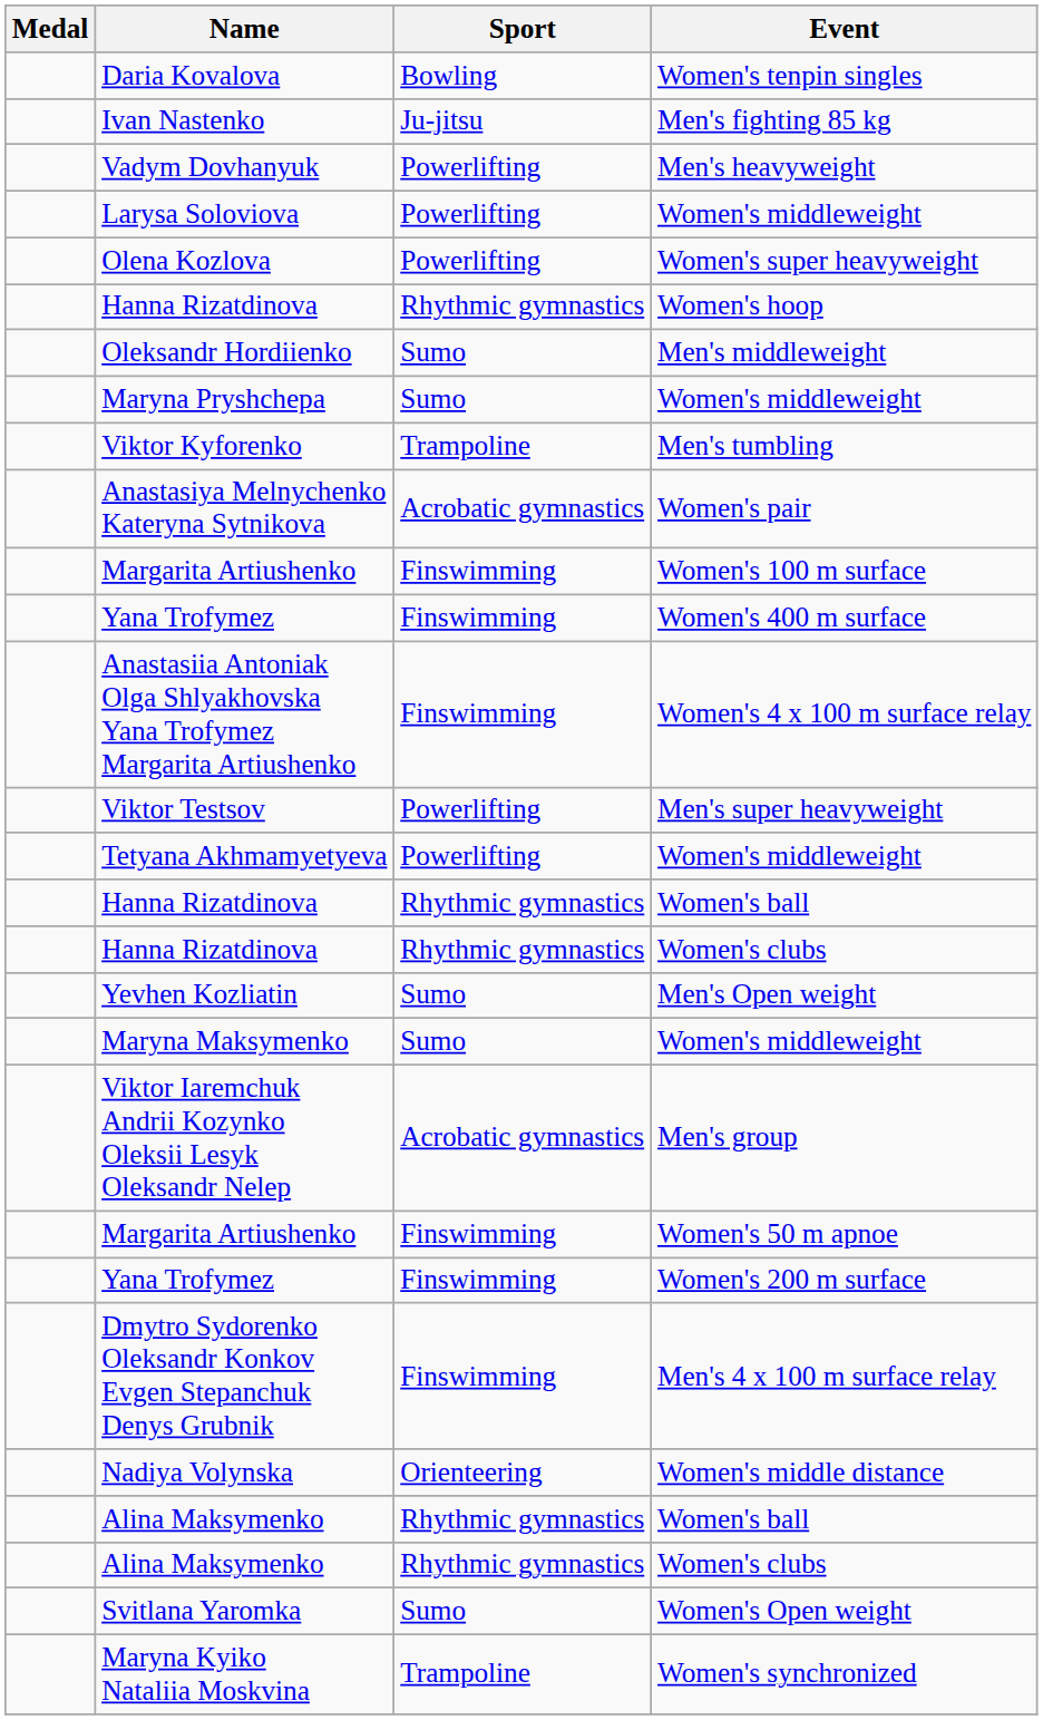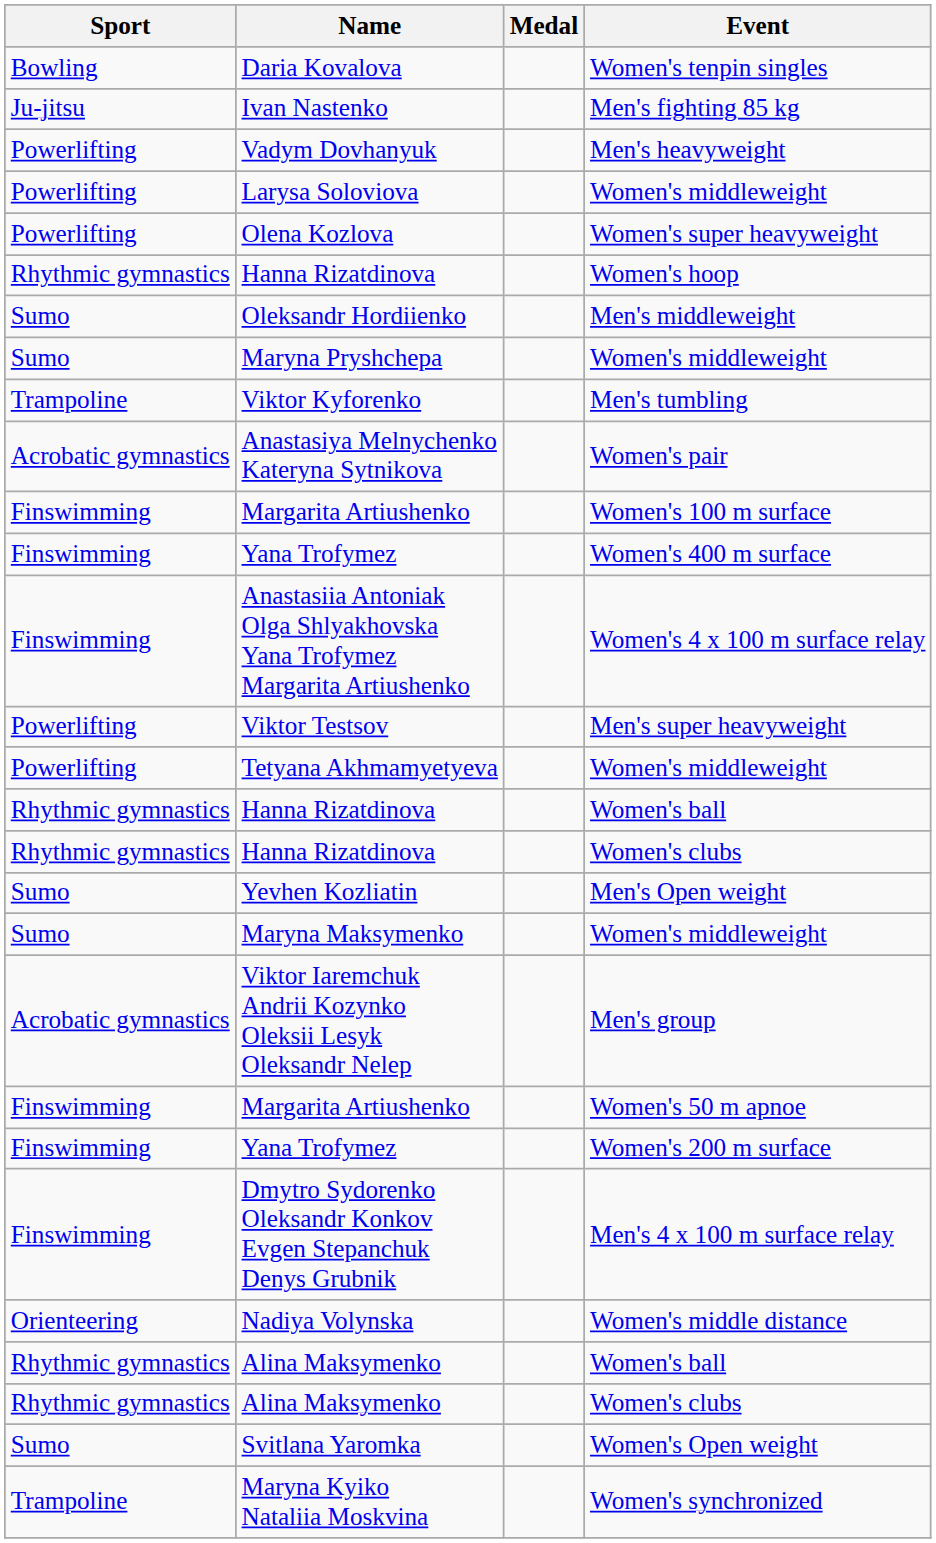 <table class="wikitable sortable" style="font-size:90%">
 <tr>
+<th>Sport</th>
+<th>Name</th>
 <th>Medal</th>
-<th>Name</th>
-<th>Sport</th>
 <th>Event</th>
 </tr>
 <tr>
+<td><a href='#'>Bowling</a></td>
+<td><a href='#'>Daria Kovalova</a></td>
 <td></td>
-<td><a href='#'>Daria Kovalova</a></td>
-<td><a href='#'>Bowling</a></td>
 <td><a href='#'>Women's tenpin singles</a></td>
 </tr>
 <tr>
+<td><a href='#'>Ju-jitsu</a></td>
+<td><a href='#'>Ivan Nastenko</a></td>
 <td></td>
-<td><a href='#'>Ivan Nastenko</a></td>
-<td><a href='#'>Ju-jitsu</a></td>
 <td><a href='#'>Men's fighting 85 kg</a></td>
 </tr>
 <tr>
+<td><a href='#'>Powerlifting</a></td>
+<td><a href='#'>Vadym Dovhanyuk</a></td>
 <td></td>
-<td><a href='#'>Vadym Dovhanyuk</a></td>
-<td><a href='#'>Powerlifting</a></td>
 <td><a href='#'>Men's heavyweight</a></td>
 </tr>
 <tr>
+<td><a href='#'>Powerlifting</a></td>
+<td><a href='#'>Larysa Soloviova</a></td>
 <td></td>
-<td><a href='#'>Larysa Soloviova</a></td>
-<td><a href='#'>Powerlifting</a></td>
 <td><a href='#'>Women's middleweight</a></td>
 </tr>
 <tr>
+<td><a href='#'>Powerlifting</a></td>
+<td><a href='#'>Olena Kozlova</a></td>
 <td></td>
-<td><a href='#'>Olena Kozlova</a></td>
-<td><a href='#'>Powerlifting</a></td>
 <td><a href='#'>Women's super heavyweight</a></td>
 </tr>
 <tr>
+<td><a href='#'>Rhythmic gymnastics</a></td>
+<td><a href='#'>Hanna Rizatdinova</a></td>
 <td></td>
-<td><a href='#'>Hanna Rizatdinova</a></td>
-<td><a href='#'>Rhythmic gymnastics</a></td>
 <td><a href='#'>Women's hoop</a></td>
 </tr>
 <tr>
+<td><a href='#'>Sumo</a></td>
+<td><a href='#'>Oleksandr Hordiienko</a></td>
 <td></td>
-<td><a href='#'>Oleksandr Hordiienko</a></td>
-<td><a href='#'>Sumo</a></td>
 <td><a href='#'>Men's middleweight</a></td>
 </tr>
 <tr>
+<td><a href='#'>Sumo</a></td>
+<td><a href='#'>Maryna Pryshchepa</a></td>
 <td></td>
-<td><a href='#'>Maryna Pryshchepa</a></td>
-<td><a href='#'>Sumo</a></td>
 <td><a href='#'>Women's middleweight</a></td>
 </tr>
 <tr>
+<td><a href='#'>Trampoline</a></td>
+<td><a href='#'>Viktor Kyforenko</a></td>
 <td></td>
-<td><a href='#'>Viktor Kyforenko</a></td>
-<td><a href='#'>Trampoline</a></td>
 <td><a href='#'>Men's tumbling</a></td>
 </tr>
 <tr>
+<td><a href='#'>Acrobatic gymnastics</a></td>
+<td><a href='#'>Anastasiya Melnychenko</a><br><a href='#'>Kateryna Sytnikova</a></td>
 <td></td>
-<td><a href='#'>Anastasiya Melnychenko</a><br><a href='#'>Kateryna Sytnikova</a></td>
-<td><a href='#'>Acrobatic gymnastics</a></td>
 <td><a href='#'>Women's pair</a></td>
 </tr>
 <tr>
+<td><a href='#'>Finswimming</a></td>
+<td><a href='#'>Margarita Artiushenko</a></td>
 <td></td>
-<td><a href='#'>Margarita Artiushenko</a></td>
-<td><a href='#'>Finswimming</a></td>
 <td><a href='#'>Women's 100 m surface</a></td>
 </tr>
 <tr>
+<td><a href='#'>Finswimming</a></td>
+<td><a href='#'>Yana Trofymez</a></td>
 <td></td>
-<td><a href='#'>Yana Trofymez</a></td>
-<td><a href='#'>Finswimming</a></td>
 <td><a href='#'>Women's 400 m surface</a></td>
 </tr>
 <tr>
+<td><a href='#'>Finswimming</a></td>
+<td><a href='#'>Anastasiia Antoniak</a><br><a href='#'>Olga Shlyakhovska</a><br><a href='#'>Yana Trofymez</a><br><a href='#'>Margarita Artiushenko</a></td>
 <td></td>
-<td><a href='#'>Anastasiia Antoniak</a><br><a href='#'>Olga Shlyakhovska</a><br><a href='#'>Yana Trofymez</a><br><a href='#'>Margarita Artiushenko</a></td>
-<td><a href='#'>Finswimming</a></td>
 <td><a href='#'>Women's 4 x 100 m surface relay</a></td>
 </tr>
 <tr>
+<td><a href='#'>Powerlifting</a></td>
+<td><a href='#'>Viktor Testsov</a></td>
 <td></td>
-<td><a href='#'>Viktor Testsov</a></td>
-<td><a href='#'>Powerlifting</a></td>
 <td><a href='#'>Men's super heavyweight</a></td>
 </tr>
 <tr>
+<td><a href='#'>Powerlifting</a></td>
+<td><a href='#'>Tetyana Akhmamyetyeva</a></td>
 <td></td>
-<td><a href='#'>Tetyana Akhmamyetyeva</a></td>
-<td><a href='#'>Powerlifting</a></td>
 <td><a href='#'>Women's middleweight</a></td>
 </tr>
 <tr>
+<td><a href='#'>Rhythmic gymnastics</a></td>
+<td><a href='#'>Hanna Rizatdinova</a></td>
 <td></td>
-<td><a href='#'>Hanna Rizatdinova</a></td>
-<td><a href='#'>Rhythmic gymnastics</a></td>
 <td><a href='#'>Women's ball</a></td>
 </tr>
 <tr>
+<td><a href='#'>Rhythmic gymnastics</a></td>
+<td><a href='#'>Hanna Rizatdinova</a></td>
 <td></td>
-<td><a href='#'>Hanna Rizatdinova</a></td>
-<td><a href='#'>Rhythmic gymnastics</a></td>
 <td><a href='#'>Women's clubs</a></td>
 </tr>
 <tr>
+<td><a href='#'>Sumo</a></td>
+<td><a href='#'>Yevhen Kozliatin</a></td>
 <td></td>
-<td><a href='#'>Yevhen Kozliatin</a></td>
-<td><a href='#'>Sumo</a></td>
 <td><a href='#'>Men's Open weight</a></td>
 </tr>
 <tr>
+<td><a href='#'>Sumo</a></td>
+<td><a href='#'>Maryna Maksymenko</a></td>
 <td></td>
-<td><a href='#'>Maryna Maksymenko</a></td>
-<td><a href='#'>Sumo</a></td>
 <td><a href='#'>Women's middleweight</a></td>
 </tr>
 <tr>
+<td><a href='#'>Acrobatic gymnastics</a></td>
+<td><a href='#'>Viktor Iaremchuk</a><br><a href='#'>Andrii Kozynko</a><br><a href='#'>Oleksii Lesyk</a><br><a href='#'>Oleksandr Nelep</a></td>
 <td></td>
-<td><a href='#'>Viktor Iaremchuk</a><br><a href='#'>Andrii Kozynko</a><br><a href='#'>Oleksii Lesyk</a><br><a href='#'>Oleksandr Nelep</a></td>
-<td><a href='#'>Acrobatic gymnastics</a></td>
 <td><a href='#'>Men's group</a></td>
 </tr>
 <tr>
+<td><a href='#'>Finswimming</a></td>
+<td><a href='#'>Margarita Artiushenko</a></td>
 <td></td>
-<td><a href='#'>Margarita Artiushenko</a></td>
-<td><a href='#'>Finswimming</a></td>
 <td><a href='#'>Women's 50 m apnoe</a></td>
 </tr>
 <tr>
+<td><a href='#'>Finswimming</a></td>
+<td><a href='#'>Yana Trofymez</a></td>
 <td></td>
-<td><a href='#'>Yana Trofymez</a></td>
-<td><a href='#'>Finswimming</a></td>
 <td><a href='#'>Women's 200 m surface</a></td>
 </tr>
 <tr>
+<td><a href='#'>Finswimming</a></td>
+<td><a href='#'>Dmytro Sydorenko</a><br><a href='#'>Oleksandr Konkov</a><br><a href='#'>Evgen Stepanchuk</a><br><a href='#'>Denys Grubnik</a></td>
 <td></td>
-<td><a href='#'>Dmytro Sydorenko</a><br><a href='#'>Oleksandr Konkov</a><br><a href='#'>Evgen Stepanchuk</a><br><a href='#'>Denys Grubnik</a></td>
-<td><a href='#'>Finswimming</a></td>
 <td><a href='#'>Men's 4 x 100 m surface relay</a></td>
 </tr>
 <tr>
+<td><a href='#'>Orienteering</a></td>
+<td><a href='#'>Nadiya Volynska</a></td>
 <td></td>
-<td><a href='#'>Nadiya Volynska</a></td>
-<td><a href='#'>Orienteering</a></td>
 <td><a href='#'>Women's middle distance</a></td>
 </tr>
 <tr>
+<td><a href='#'>Rhythmic gymnastics</a></td>
+<td><a href='#'>Alina Maksymenko</a></td>
 <td></td>
-<td><a href='#'>Alina Maksymenko</a></td>
-<td><a href='#'>Rhythmic gymnastics</a></td>
 <td><a href='#'>Women's ball</a></td>
 </tr>
 <tr>
+<td><a href='#'>Rhythmic gymnastics</a></td>
+<td><a href='#'>Alina Maksymenko</a></td>
 <td></td>
-<td><a href='#'>Alina Maksymenko</a></td>
-<td><a href='#'>Rhythmic gymnastics</a></td>
 <td><a href='#'>Women's clubs</a></td>
 </tr>
 <tr>
+<td><a href='#'>Sumo</a></td>
+<td><a href='#'>Svitlana Yaromka</a></td>
 <td></td>
-<td><a href='#'>Svitlana Yaromka</a></td>
-<td><a href='#'>Sumo</a></td>
 <td><a href='#'>Women's Open weight</a></td>
 </tr>
 <tr>
+<td><a href='#'>Trampoline</a></td>
+<td><a href='#'>Maryna Kyiko</a><br><a href='#'>Nataliia Moskvina</a></td>
 <td></td>
-<td><a href='#'>Maryna Kyiko</a><br><a href='#'>Nataliia Moskvina</a></td>
-<td><a href='#'>Trampoline</a></td>
 <td><a href='#'>Women's synchronized</a></td>
 </tr>
 </table>
